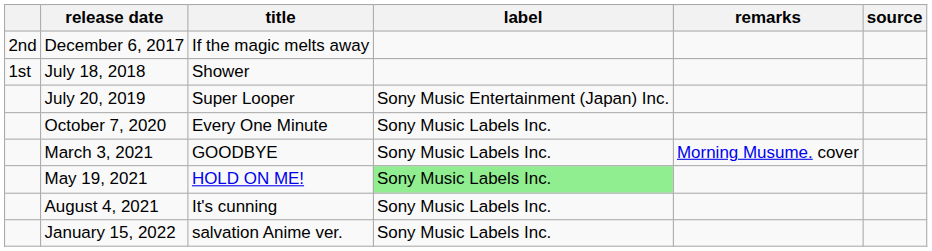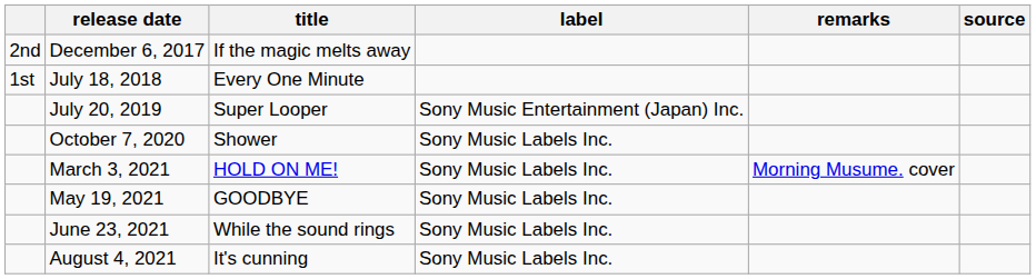 <table class="wikitable">
 <tr>
 <th></th>
 <th>release date</th>
 <th>title</th>
 <th>label</th>
 <th>remarks</th>
 <th>source</th>
 </tr>
 <tr>
 <td>2nd</td>
 <td>December 6, 2017</td>
 <td>If the magic melts away</td>
 <td></td>
 <td></td>
 <td></td>
 </tr>
 <tr>
 <td>1st</td>
 <td>July 18, 2018</td>
-<td>Shower</td>
+<td>Every One Minute</td>
 <td></td>
 <td></td>
 <td></td>
 </tr>
 <tr>
 <td></td>
 <td>July 20, 2019</td>
 <td>Super Looper</td>
 <td>Sony Music Entertainment (Japan) Inc.</td>
 <td></td>
 <td></td>
 </tr>
 <tr>
 <td></td>
 <td>October 7, 2020</td>
-<td>Every One Minute</td>
+<td>Shower</td>
 <td>Sony Music Labels Inc.</td>
 <td></td>
 <td></td>
 </tr>
 <tr>
 <td></td>
 <td>March 3, 2021</td>
-<td>GOODBYE</td>
+<td><a href='#'>HOLD ON ME!</a></td>
 <td>Sony Music Labels Inc.</td>
 <td><a href='#'>Morning Musume.</a> cover</td>
 <td></td>
 </tr>
 <tr>
 <td></td>
 <td>May 19, 2021</td>
-<td><a href='#'>HOLD ON ME!</a></td>
-<td style="background: lightgreen;">Sony Music Labels Inc.</td>
+<td>GOODBYE</td>
+<td>Sony Music Labels Inc.</td>
+<td></td>
+<td></td>
+</tr>
+<tr>
+<td></td>
+<td>June 23, 2021</td>
+<td>While the sound rings</td>
+<td>Sony Music Labels Inc.</td>
 <td></td>
 <td></td>
 </tr>
 <tr>
 <td></td>
 <td>August 4, 2021</td>
 <td>It's cunning</td>
 <td>Sony Music Labels Inc.</td>
 <td></td>
 <td></td>
 </tr>
-<tr>
-<td></td>
-<td>January 15, 2022</td>
-<td>salvation Anime ver.</td>
-<td>Sony Music Labels Inc.</td>
-<td></td>
-<td></td>
-</tr>
 </table>
